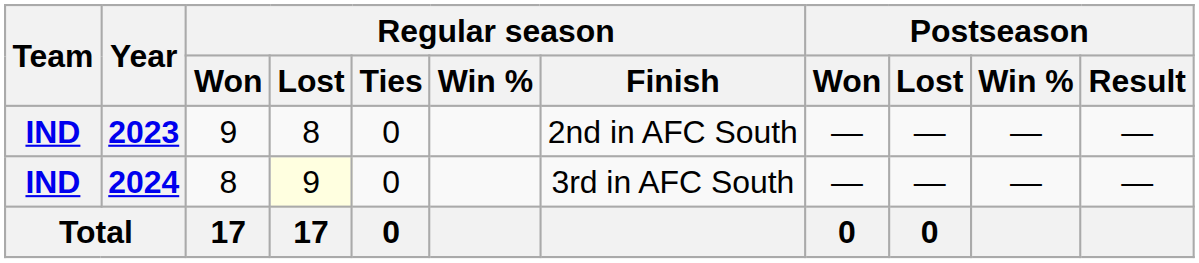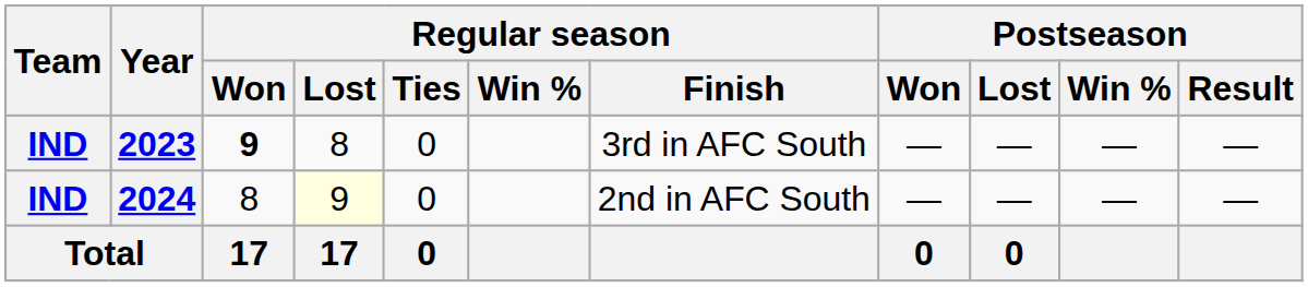 <table class="wikitable" style="font-size: 95%; text-align:center;">
 <tr>
 <th rowspan="2">Team</th>
 <th rowspan="2">Year</th>
 <th colspan="5">Regular season</th>
 <th colspan="4">Postseason</th>
 </tr>
 <tr>
 <th>Won</th>
 <th>Lost</th>
 <th>Ties</th>
 <th>Win %</th>
 <th>Finish</th>
 <th>Won</th>
 <th>Lost</th>
 <th>Win %</th>
 <th>Result</th>
 </tr>
 <tr>
 <th><a href='#'>IND</a></th>
 <th><a href='#'>2023</a></th>
-<td>9</td>
+<td><strong>9</strong></td>
 <td>8</td>
 <td>0</td>
 <td></td>
-<td>2nd in AFC South</td>
+<td>3rd in AFC South</td>
 <td>—</td>
 <td>—</td>
 <td>—</td>
 <td>—</td>
 </tr>
 <tr>
 <th><a href='#'>IND</a></th>
 <th><a href='#'>2024</a></th>
 <td>8</td>
 <td style="background: lightyellow;">9</td>
 <td>0</td>
 <td></td>
-<td>3rd in AFC South</td>
+<td>2nd in AFC South</td>
 <td>—</td>
 <td>—</td>
 <td>—</td>
 <td>—</td>
 </tr>
 <tr>
 <th colspan="2">Total</th>
 <th>17</th>
 <th>17</th>
 <th>0</th>
 <th></th>
 <th></th>
 <th>0</th>
 <th>0</th>
 <th></th>
 <th></th>
 </tr>
 </table>
